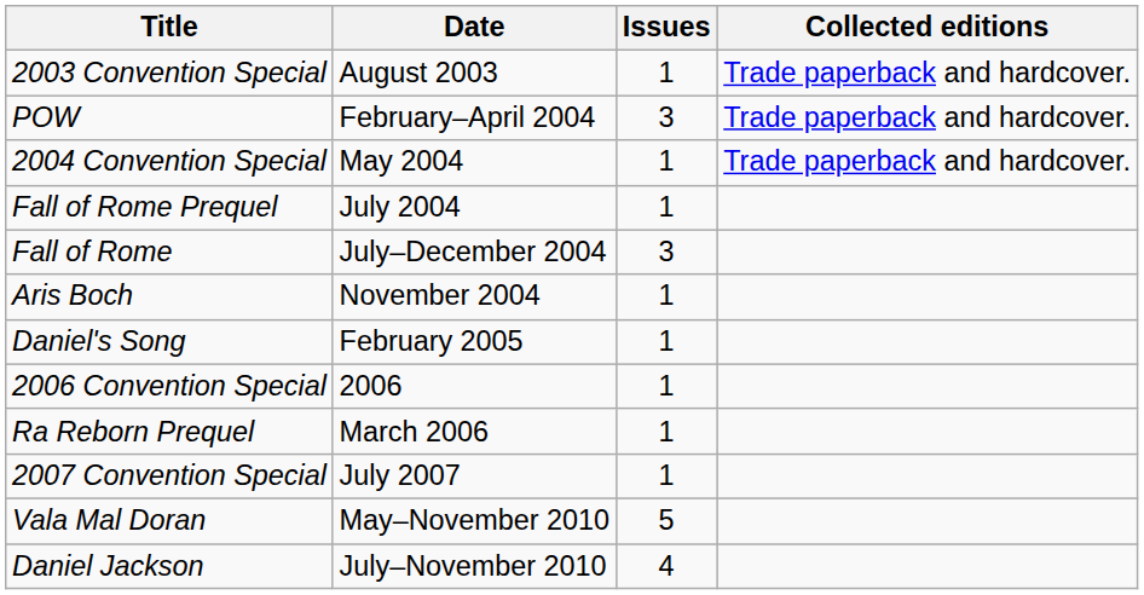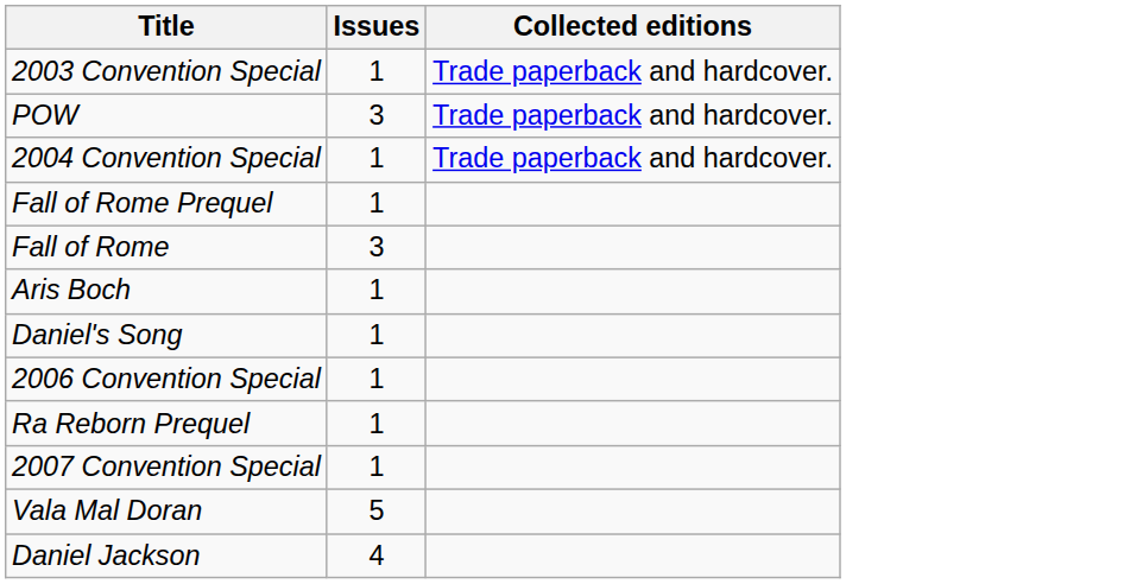 <table class="wikitable">
 <tr>
 <th>Title</th>
-<th>Date</th>
 <th>Issues</th>
 <th>Collected editions</th>
 </tr>
 <tr>
 <td><em>2003 Convention Special</em></td>
-<td>August 2003</td>
 <td align="center">1</td>
 <td><a href='#'>Trade paperback</a> and hardcover.</td>
 </tr>
 <tr>
 <td><em>POW</em></td>
-<td>February–April 2004</td>
 <td align="center">3</td>
 <td><a href='#'>Trade paperback</a> and hardcover.</td>
 </tr>
 <tr>
 <td><em>2004 Convention Special</em></td>
-<td>May 2004</td>
 <td align="center">1</td>
 <td><a href='#'>Trade paperback</a> and hardcover.</td>
 </tr>
 <tr>
 <td><em>Fall of Rome Prequel</em></td>
-<td>July 2004</td>
 <td align="center">1</td>
 <td></td>
 </tr>
 <tr>
 <td><em>Fall of Rome</em></td>
-<td>July–December 2004</td>
 <td align="center">3</td>
 <td></td>
 </tr>
 <tr>
 <td><em>Aris Boch</em></td>
-<td>November 2004</td>
 <td align="center">1</td>
 <td></td>
 </tr>
 <tr>
 <td><em>Daniel's Song</em></td>
-<td>February 2005</td>
 <td align="center">1</td>
 <td></td>
 </tr>
 <tr>
 <td><em>2006 Convention Special</em></td>
-<td>2006</td>
 <td align="center">1</td>
 <td></td>
 </tr>
 <tr>
 <td><em>Ra Reborn Prequel</em></td>
-<td>March 2006</td>
 <td align="center">1</td>
 <td></td>
 </tr>
 <tr>
 <td><em>2007 Convention Special</em></td>
-<td>July 2007</td>
 <td align="center">1</td>
 <td></td>
 </tr>
 <tr>
 <td><em>Vala Mal Doran</em></td>
-<td>May–November 2010</td>
 <td align="center">5</td>
 <td></td>
 </tr>
 <tr>
 <td><em>Daniel Jackson</em></td>
-<td>July–November 2010</td>
 <td align="center">4</td>
 <td></td>
 </tr>
 </table>
